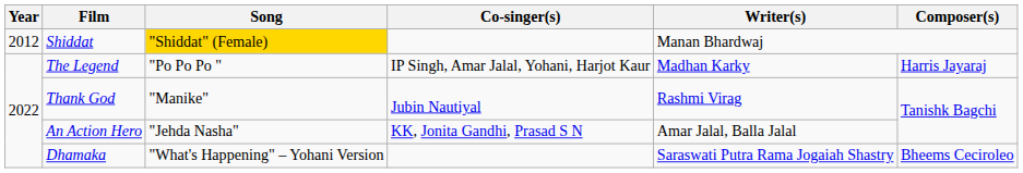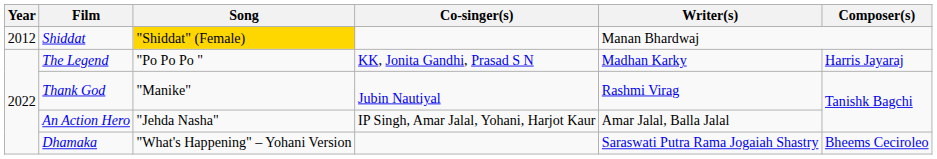 <table class="wikitable">
 <tr>
 <th>Year</th>
 <th>Film</th>
 <th>Song</th>
 <th>Co-singer(s)</th>
 <th>Writer(s)</th>
 <th>Composer(s)</th>
 </tr>
 <tr>
 <td>2012</td>
 <td><em><a href='#'>Shiddat</a></em></td>
 <td style="background: gold;">"Shiddat" (Female)</td>
 <td></td>
 <td colspan=2>Manan Bhardwaj</td>
 </tr>
 <tr>
 <td rowspan="4">2022</td>
 <td><em><a href='#'>The Legend</a></em></td>
 <td>"Po Po Po "</td>
-<td>IP Singh, Amar Jalal, Yohani, Harjot Kaur</td>
+<td><a href='#'>KK</a>, <a href='#'>Jonita Gandhi</a>, <a href='#'>Prasad S N</a></td>
 <td><a href='#'>Madhan Karky</a></td>
 <td><a href='#'>Harris Jayaraj</a></td>
 </tr>
 <tr>
 <td><em><a href='#'>Thank God</a></em></td>
 <td>"Manike"</td>
 <td><br><a href='#'>Jubin Nautiyal</a></td>
 <td><a href='#'>Rashmi Virag</a></td>
 <td rowspan="2"><a href='#'>Tanishk Bagchi</a></td>
 </tr>
 <tr>
 <td><em><a href='#'>An Action Hero</a></em></td>
 <td>"Jehda Nasha"</td>
-<td><a href='#'>KK</a>, <a href='#'>Jonita Gandhi</a>, <a href='#'>Prasad S N</a></td>
+<td>IP Singh, Amar Jalal, Yohani, Harjot Kaur</td>
 <td>Amar Jalal, Balla Jalal</td>
 </tr>
 <tr>
 <td><a href='#'><em>Dhamaka</em></a></td>
 <td>"What's Happening" – Yohani Version</td>
 <td></td>
 <td><a href='#'>Saraswati Putra Rama Jogaiah Shastry</a></td>
 <td><a href='#'>Bheems Ceciroleo</a></td>
 </tr>
 </table>
